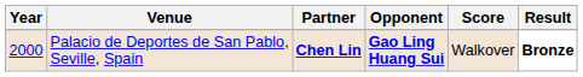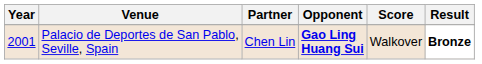 <table class="sortable wikitable" style="font-size: 90%;">
 <tr>
 <th>Year</th>
 <th>Venue</th>
 <th>Partner</th>
 <th>Opponent</th>
 <th>Score</th>
 <th>Result</th>
 </tr>
 <tr>
 </tr>
 <tr style="background:#F3E6D7">
-<td align="center"><a href='#'>2000</a></td>
+<td align="center"><a href='#'>2001</a></td>
 <td align="left"><a href='#'>Palacio de Deportes de San Pablo</a>,<br><a href='#'>Seville</a>, <a href='#'>Spain</a></td>
-<td align="left"><strong> <a href='#'>Chen Lin</a></strong></td>
+<td align="left"> <a href='#'>Chen Lin</a></td>
 <td align="left"><strong> <a href='#'>Gao Ling</a><br> <a href='#'>Huang Sui</a></strong></td>
 <td align="left">Walkover</td>
 <td style="text-align:left; background:white"> <strong>Bronze</strong></td>
 </tr>
 </table>
